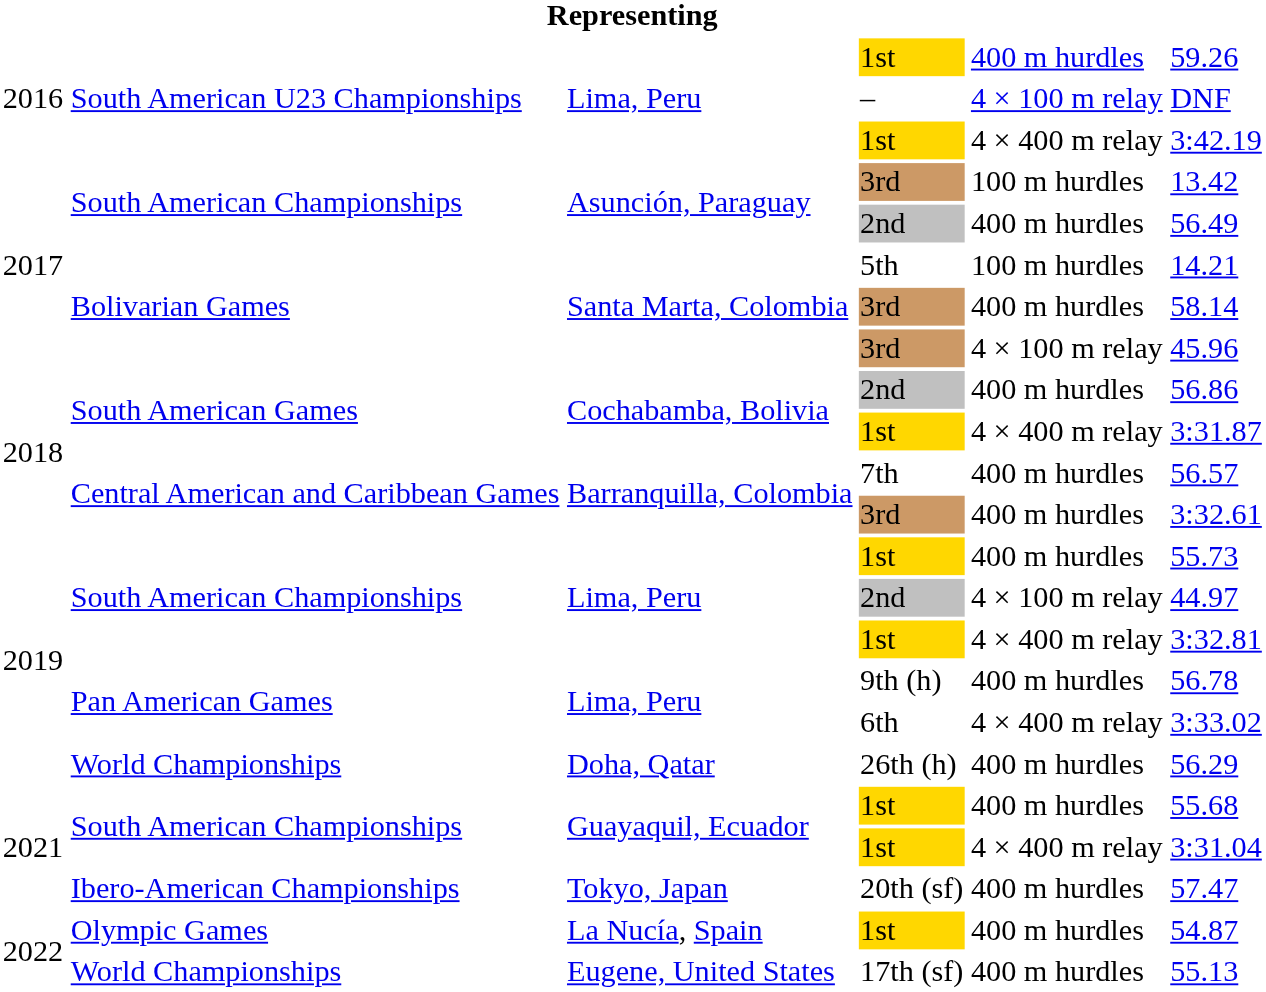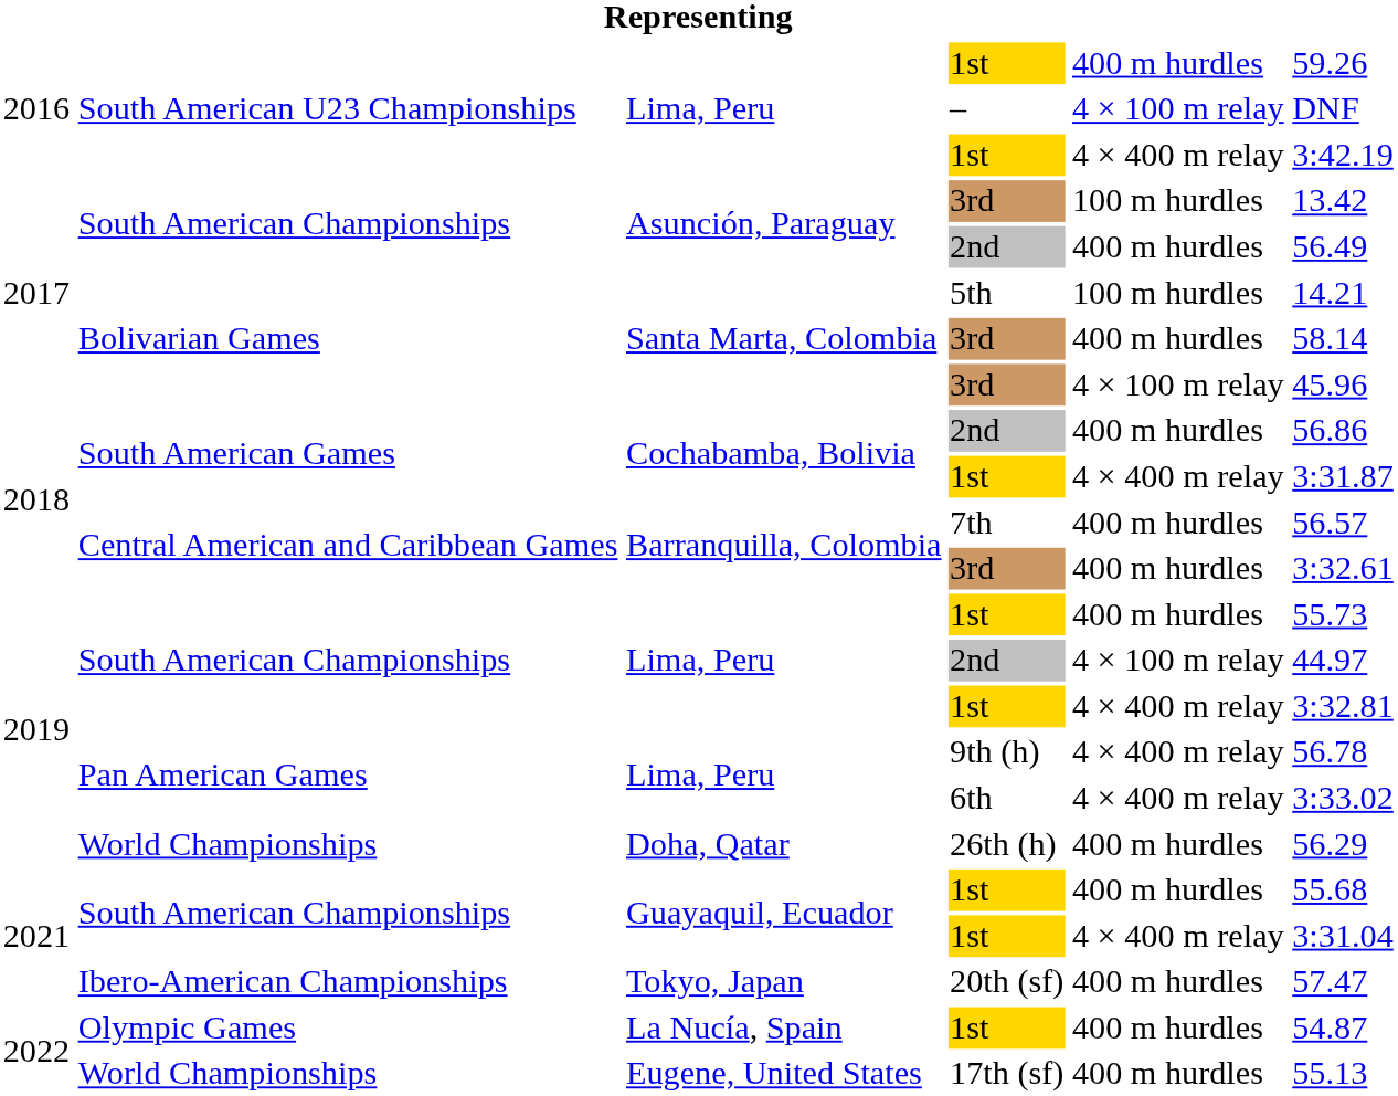 <table>
 <tr>
 <th colspan="6">Representing </th>
 </tr>
 <tr>
 <td rowspan=3>2016</td>
 <td rowspan=3><a href='#'>South American U23 Championships</a></td>
 <td rowspan=3><a href='#'>Lima, Peru</a></td>
 <td bgcolor=gold>1st</td>
 <td><a href='#'>400 m hurdles</a></td>
 <td><a href='#'>59.26</a></td>
 </tr>
 <tr>
 <td>–</td>
 <td><a href='#'>4 × 100 m relay</a></td>
 <td><a href='#'>DNF</a></td>
 </tr>
 <tr>
 <td bgcolor=gold>1st</td>
 <td>4 × 400 m relay</td>
 <td><a href='#'>3:42.19</a></td>
 </tr>
 <tr>
 <td rowspan=5>2017</td>
 <td rowspan=2><a href='#'>South American Championships</a></td>
 <td rowspan=2><a href='#'>Asunción, Paraguay</a></td>
 <td bgcolor=cc9966>3rd</td>
 <td>100 m hurdles</td>
 <td><a href='#'>13.42</a></td>
 </tr>
 <tr>
 <td bgcolor=silver>2nd</td>
 <td>400 m hurdles</td>
 <td><a href='#'>56.49</a></td>
 </tr>
 <tr>
 <td rowspan=3><a href='#'>Bolivarian Games</a></td>
 <td rowspan=3><a href='#'>Santa Marta, Colombia</a></td>
 <td>5th</td>
 <td>100 m hurdles</td>
 <td><a href='#'>14.21</a></td>
 </tr>
 <tr>
 <td bgcolor=cc9966>3rd</td>
 <td>400 m hurdles</td>
 <td><a href='#'>58.14</a></td>
 </tr>
 <tr>
 <td bgcolor=cc9966>3rd</td>
 <td>4 × 100 m relay</td>
 <td><a href='#'>45.96</a></td>
 </tr>
 <tr>
 <td rowspan=4>2018</td>
 <td rowspan=2><a href='#'>South American Games</a></td>
 <td rowspan=2><a href='#'>Cochabamba, Bolivia</a></td>
 <td bgcolor=silver>2nd</td>
 <td>400 m hurdles</td>
 <td><a href='#'>56.86</a></td>
 </tr>
 <tr>
 <td bgcolor=gold>1st</td>
 <td>4 × 400 m relay</td>
 <td><a href='#'>3:31.87</a></td>
 </tr>
 <tr>
 <td rowspan=2><a href='#'>Central American and Caribbean Games</a></td>
 <td rowspan=2><a href='#'>Barranquilla, Colombia</a></td>
 <td>7th</td>
 <td>400 m hurdles</td>
 <td><a href='#'>56.57</a></td>
 </tr>
 <tr>
 <td bgcolor=cc9966>3rd</td>
 <td>400 m hurdles</td>
 <td><a href='#'>3:32.61</a></td>
 </tr>
 <tr>
 <td rowspan=6>2019</td>
 <td rowspan=3><a href='#'>South American Championships</a></td>
 <td rowspan=3><a href='#'>Lima, Peru</a></td>
 <td bgcolor=gold>1st</td>
 <td>400 m hurdles</td>
 <td><a href='#'>55.73</a></td>
 </tr>
 <tr>
 <td bgcolor=silver>2nd</td>
 <td>4 × 100 m relay</td>
 <td><a href='#'>44.97</a></td>
 </tr>
 <tr>
 <td bgcolor=gold>1st</td>
 <td>4 × 400 m relay</td>
 <td><a href='#'>3:32.81</a></td>
 </tr>
 <tr>
 <td rowspan=2><a href='#'>Pan American Games</a></td>
 <td rowspan=2><a href='#'>Lima, Peru</a></td>
 <td>9th (h)</td>
-<td>400 m hurdles</td>
+<td>4 × 400 m relay</td>
 <td><a href='#'>56.78</a></td>
 </tr>
 <tr>
 <td>6th</td>
 <td>4 × 400 m relay</td>
 <td><a href='#'>3:33.02</a></td>
 </tr>
 <tr>
 <td><a href='#'>World Championships</a></td>
 <td><a href='#'>Doha, Qatar</a></td>
 <td>26th (h)</td>
 <td>400 m hurdles</td>
 <td><a href='#'>56.29</a></td>
 </tr>
 <tr>
 <td rowspan=3>2021</td>
 <td rowspan=2><a href='#'>South American Championships</a></td>
 <td rowspan=2><a href='#'>Guayaquil, Ecuador</a></td>
 <td bgcolor=gold>1st</td>
 <td>400 m hurdles</td>
 <td><a href='#'>55.68</a></td>
 </tr>
 <tr>
 <td bgcolor=gold>1st</td>
 <td>4 × 400 m relay</td>
 <td><a href='#'>3:31.04</a></td>
 </tr>
 <tr>
 <td><a href='#'>Ibero-American Championships</a></td>
 <td><a href='#'>Tokyo, Japan</a></td>
 <td>20th (sf)</td>
 <td>400 m hurdles</td>
 <td><a href='#'>57.47</a></td>
 </tr>
 <tr>
 <td rowspan=2>2022</td>
 <td><a href='#'>Olympic Games</a></td>
 <td><a href='#'>La Nucía</a>, <a href='#'>Spain</a></td>
 <td bgcolor=gold>1st</td>
 <td>400 m hurdles</td>
 <td><a href='#'>54.87</a></td>
 </tr>
 <tr>
 <td><a href='#'>World Championships</a></td>
 <td><a href='#'>Eugene, United States</a></td>
 <td>17th (sf)</td>
 <td>400 m hurdles</td>
 <td><a href='#'>55.13</a></td>
 </tr>
 </table>
